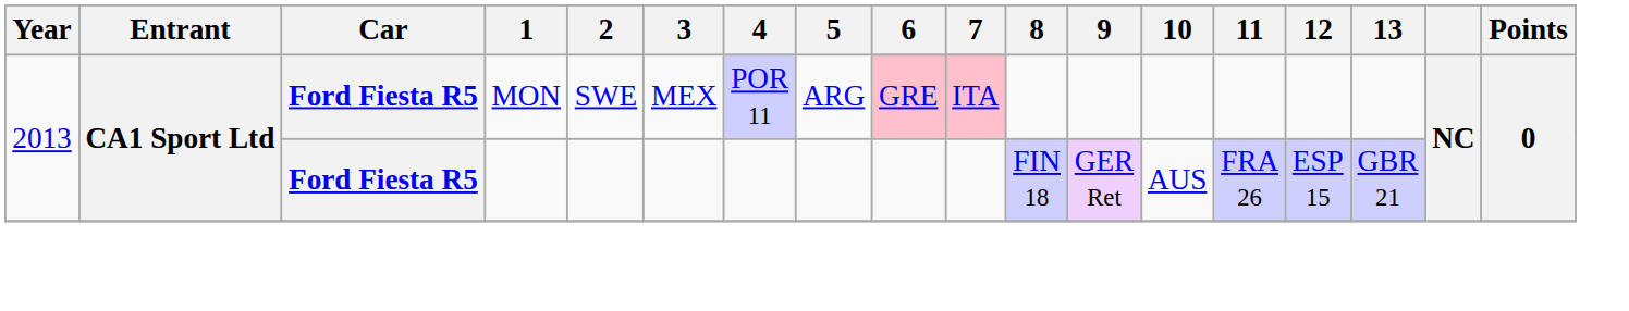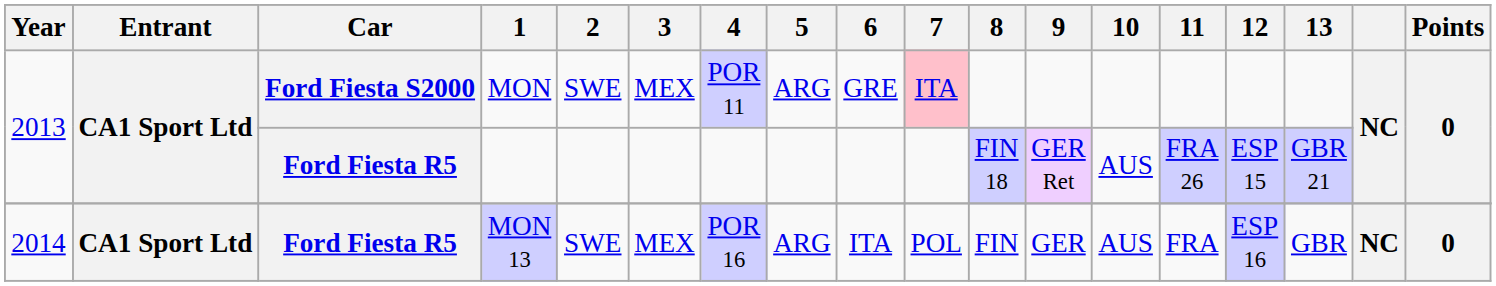 <table class="wikitable" style="text-align:center; font-size:90%">
 <tr>
 <th>Year</th>
 <th>Entrant</th>
 <th>Car</th>
 <th>1</th>
 <th>2</th>
 <th>3</th>
 <th>4</th>
 <th>5</th>
 <th>6</th>
 <th>7</th>
 <th>8</th>
 <th>9</th>
 <th>10</th>
 <th>11</th>
 <th>12</th>
 <th>13</th>
 <th></th>
 <th>Points</th>
 </tr>
 <tr>
 <td rowspan=2><a href='#'>2013</a></td>
 <th rowspan=2>CA1 Sport Ltd</th>
-<th><a href='#'>Ford Fiesta R5</a></th>
+<th><a href='#'>Ford Fiesta S2000</a></th>
 <td><a href='#'>MON</a></td>
 <td><a href='#'>SWE</a></td>
 <td><a href='#'>MEX</a></td>
 <td style="background:#CFCFFF;"><a href='#'>POR</a><br><small>11</small></td>
 <td><a href='#'>ARG</a></td>
-<td style="background: pink;"><a href='#'>GRE</a></td>
+<td><a href='#'>GRE</a></td>
 <td style="background: pink;"><a href='#'>ITA</a></td>
 <td></td>
 <td></td>
 <td></td>
 <td></td>
 <td></td>
 <td></td>
 <th rowspan=2>NC</th>
 <th rowspan=2>0</th>
 </tr>
 <tr>
 <th><a href='#'>Ford Fiesta R5</a></th>
 <td></td>
 <td></td>
 <td></td>
 <td></td>
 <td></td>
 <td></td>
 <td></td>
 <td style="background:#CFCFFF;"><a href='#'>FIN</a><br><small>18</small></td>
 <td style="background:#EFCFFF;"><a href='#'>GER</a><br><small>Ret</small></td>
 <td><a href='#'>AUS</a></td>
 <td style="background:#CFCFFF;"><a href='#'>FRA</a><br><small>26</small></td>
 <td style="background:#CFCFFF;"><a href='#'>ESP</a><br><small>15</small></td>
 <td style="background:#CFCFFF;"><a href='#'>GBR</a><br><small>21</small></td>
 </tr>
 <tr>
 </tr>
+<tr>
+<td><a href='#'>2014</a></td>
+<th>CA1 Sport Ltd</th>
+<th><a href='#'>Ford Fiesta R5</a></th>
+<td style="background:#CFCFFF;"><a href='#'>MON</a><br><small>13</small></td>
+<td><a href='#'>SWE</a></td>
+<td><a href='#'>MEX</a></td>
+<td style="background:#CFCFFF;"><a href='#'>POR</a><br><small>16</small></td>
+<td><a href='#'>ARG</a></td>
+<td><a href='#'>ITA</a></td>
+<td><a href='#'>POL</a></td>
+<td><a href='#'>FIN</a></td>
+<td><a href='#'>GER</a></td>
+<td><a href='#'>AUS</a></td>
+<td><a href='#'>FRA</a></td>
+<td style="background:#CFCFFF;"><a href='#'>ESP</a><br><small>16</small></td>
+<td><a href='#'>GBR</a></td>
+<th>NC</th>
+<th>0</th>
+</tr>
 </table>
